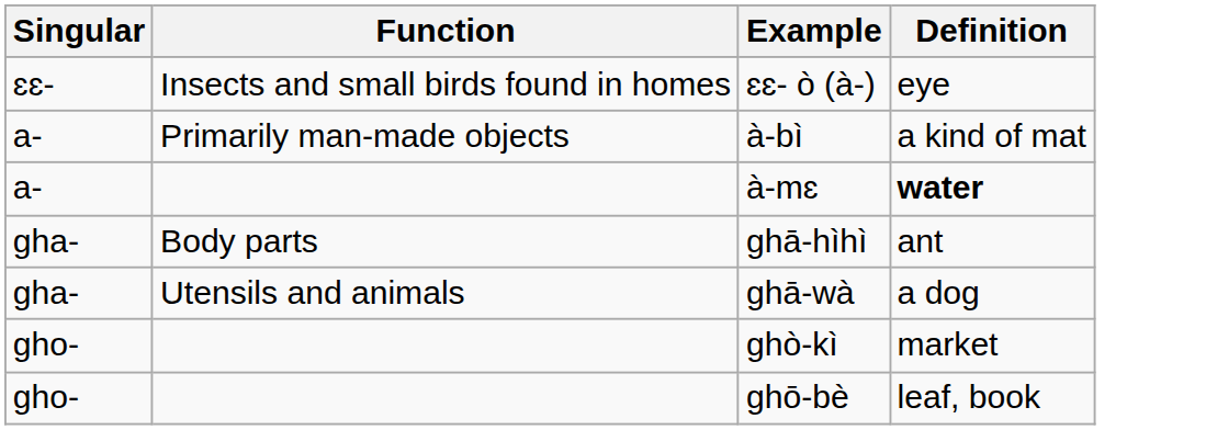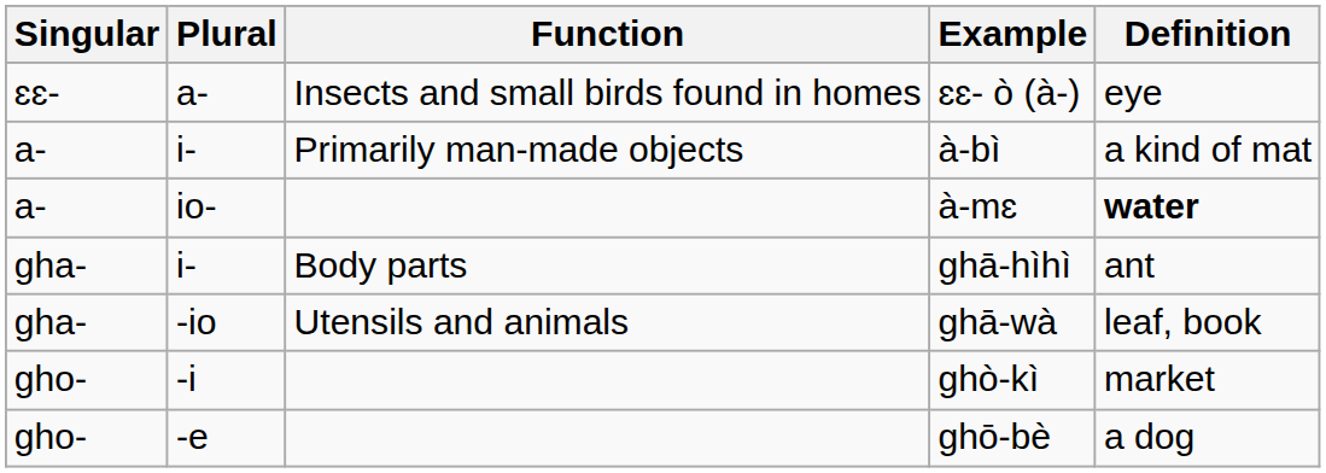 <table class="wikitable">
 <tr>
 <th>Singular</th>
+<th>Plural</th>
 <th>Function</th>
 <th>Example</th>
 <th>Definition</th>
 </tr>
 <tr>
 <td>ɛɛ-</td>
+<td>a-</td>
 <td>Insects and small birds found in homes</td>
 <td>ɛɛ- ò (à-)</td>
 <td>eye</td>
 </tr>
 <tr>
 <td>a-</td>
+<td>i-</td>
 <td>Primarily man-made objects</td>
 <td>à-bì</td>
 <td>a kind of mat</td>
 </tr>
 <tr>
 <td>a-</td>
+<td>io-</td>
 <td></td>
 <td>à-mɛ</td>
 <td><strong>water</strong></td>
 </tr>
 <tr>
 <td>gha-</td>
+<td>i-</td>
 <td>Body parts</td>
 <td>ɡhā-hìhì</td>
 <td>ant</td>
 </tr>
 <tr>
 <td>gha-</td>
+<td>-io</td>
 <td>Utensils and animals</td>
 <td>ɡhā-wà</td>
-<td>a dog</td>
+<td>leaf, book</td>
 </tr>
 <tr>
 <td>gho-</td>
+<td>-i</td>
 <td></td>
 <td>ɡhò-kì</td>
 <td>market</td>
 </tr>
 <tr>
 <td>gho-</td>
+<td>-e</td>
 <td></td>
 <td>ɡhō-bè</td>
-<td>leaf, book</td>
+<td>a dog</td>
 </tr>
 </table>
